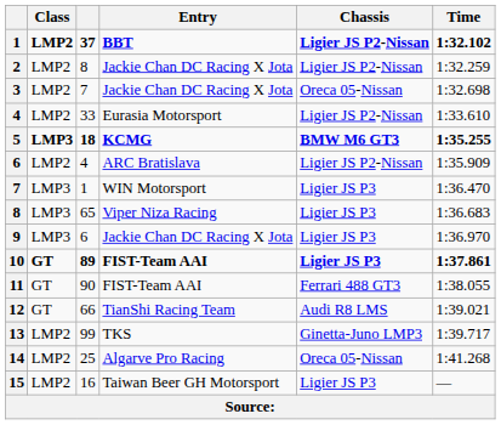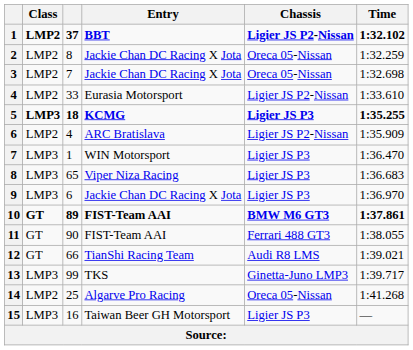 <table class="wikitable">
 <tr>
 <th></th>
 <th>Class</th>
 <th></th>
 <th>Entry</th>
 <th>Chassis</th>
 <th>Time</th>
 </tr>
 <tr>
 <th>1</th>
 <td><strong>LMP2</strong></td>
 <td><strong>37</strong></td>
 <td><strong> <a href='#'>BBT</a></strong></td>
 <td><strong><a href='#'>Ligier JS P2</a>-<a href='#'>Nissan</a></strong></td>
 <td><strong>1:32.102</strong></td>
 </tr>
 <tr>
 <th>2</th>
 <td>LMP2</td>
 <td>8</td>
 <td> <a href='#'>Jackie Chan DC Racing</a> X <a href='#'>Jota</a></td>
-<td><a href='#'>Ligier JS P2</a>-<a href='#'>Nissan</a></td>
+<td><a href='#'>Oreca 05</a>-<a href='#'>Nissan</a></td>
 <td>1:32.259</td>
 </tr>
 <tr>
 <th>3</th>
 <td>LMP2</td>
 <td>7</td>
 <td> <a href='#'>Jackie Chan DC Racing</a> X <a href='#'>Jota</a></td>
 <td><a href='#'>Oreca 05</a>-<a href='#'>Nissan</a></td>
 <td>1:32.698</td>
 </tr>
 <tr>
 <th>4</th>
 <td>LMP2</td>
 <td>33</td>
 <td> Eurasia Motorsport</td>
 <td><a href='#'>Ligier JS P2</a>-<a href='#'>Nissan</a></td>
 <td>1:33.610</td>
 </tr>
 <tr>
 <th>5</th>
 <td><strong>LMP3</strong></td>
 <td><strong>18</strong></td>
 <td><strong> <a href='#'>KCMG</a></strong></td>
-<td><a href='#'><strong>BMW M6 GT3</strong></a></td>
+<td><strong><a href='#'>Ligier JS P3</a></strong></td>
 <td><strong>1:35.255</strong></td>
 </tr>
 <tr>
 <th>6</th>
 <td>LMP2</td>
 <td>4</td>
 <td> <a href='#'>ARC Bratislava</a></td>
 <td><a href='#'>Ligier JS P2</a>-<a href='#'>Nissan</a></td>
 <td>1:35.909</td>
 </tr>
 <tr>
 <th>7</th>
 <td>LMP3</td>
 <td>1</td>
 <td> WIN Motorsport</td>
 <td><a href='#'>Ligier JS P3</a></td>
 <td>1:36.470</td>
 </tr>
 <tr>
 <th>8</th>
 <td>LMP3</td>
 <td>65</td>
 <td> <a href='#'>Viper Niza Racing</a></td>
 <td><a href='#'>Ligier JS P3</a></td>
 <td>1:36.683</td>
 </tr>
 <tr>
 <th>9</th>
 <td>LMP3</td>
 <td>6</td>
 <td> <a href='#'>Jackie Chan DC Racing</a> X <a href='#'>Jota</a></td>
 <td><a href='#'>Ligier JS P3</a></td>
 <td>1:36.970</td>
 </tr>
 <tr>
 <th>10</th>
 <td><strong>GT</strong></td>
 <td><strong>89</strong></td>
 <td><strong> FIST-Team AAI</strong></td>
-<td><strong><a href='#'>Ligier JS P3</a></strong></td>
+<td><a href='#'><strong>BMW M6 GT3</strong></a></td>
 <td><strong>1:37.861</strong></td>
 </tr>
 <tr>
 <th>11</th>
 <td>GT</td>
 <td>90</td>
 <td> FIST-Team AAI</td>
 <td><a href='#'>Ferrari 488 GT3</a></td>
 <td>1:38.055</td>
 </tr>
 <tr>
 <th>12</th>
 <td>GT</td>
 <td>66</td>
 <td> <a href='#'>TianShi Racing Team</a></td>
 <td><a href='#'>Audi R8 LMS</a></td>
 <td>1:39.021</td>
 </tr>
 <tr>
 <th>13</th>
-<td>LMP2</td>
+<td>LMP3</td>
 <td>99</td>
 <td> TKS</td>
 <td><a href='#'>Ginetta-Juno LMP3</a></td>
 <td>1:39.717</td>
 </tr>
 <tr>
 <th>14</th>
 <td>LMP2</td>
 <td>25</td>
 <td> <a href='#'>Algarve Pro Racing</a></td>
 <td><a href='#'>Oreca 05</a>-<a href='#'>Nissan</a></td>
 <td>1:41.268</td>
 </tr>
 <tr>
 <th>15</th>
-<td>LMP2</td>
+<td>LMP3</td>
 <td>16</td>
 <td> Taiwan Beer GH Motorsport</td>
 <td><a href='#'>Ligier JS P3</a></td>
 <td>—</td>
 </tr>
 <tr>
 <th colspan="6">Source:</th>
 </tr>
 </table>
